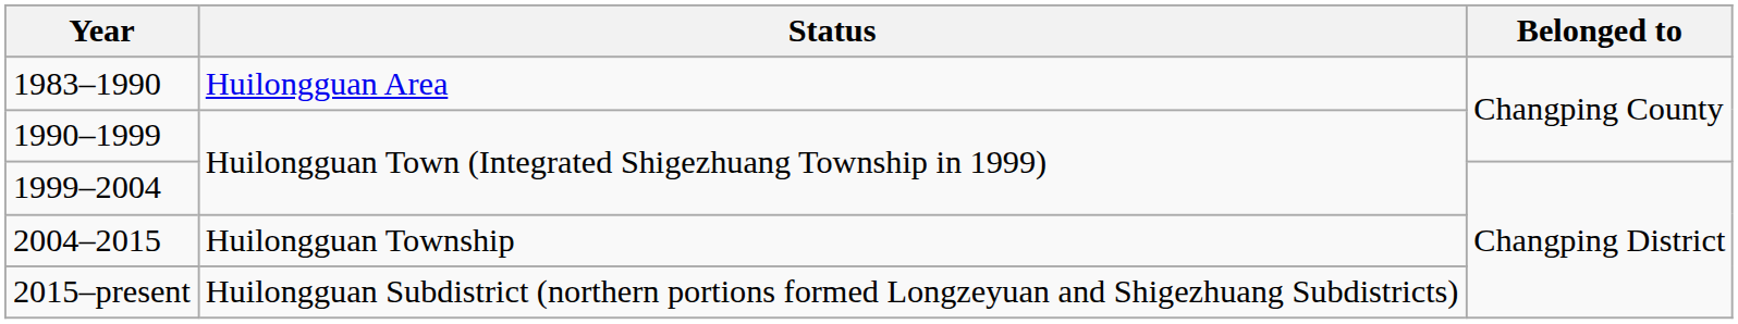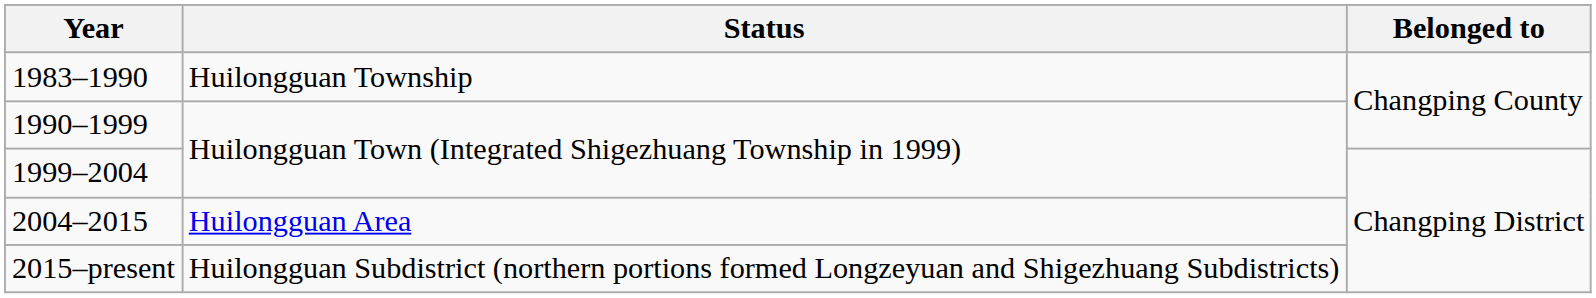 <table class="wikitable">
 <tr>
 <th>Year</th>
 <th>Status</th>
 <th>Belonged to</th>
 </tr>
 <tr>
 <td>1983–1990</td>
-<td><a href='#'>Huilongguan Area</a></td>
+<td>Huilongguan Township</td>
 <td rowspan="2">Changping County</td>
 </tr>
 <tr>
 <td>1990–1999</td>
 <td rowspan="2">Huilongguan Town (Integrated Shigezhuang Township in 1999)</td>
 </tr>
 <tr>
 <td>1999–2004</td>
 <td rowspan="3">Changping District</td>
 </tr>
 <tr>
 <td>2004–2015</td>
-<td>Huilongguan Township</td>
+<td><a href='#'>Huilongguan Area</a></td>
 </tr>
 <tr>
 <td>2015–present</td>
 <td>Huilongguan Subdistrict (northern portions formed Longzeyuan and Shigezhuang Subdistricts)</td>
 </tr>
 </table>
